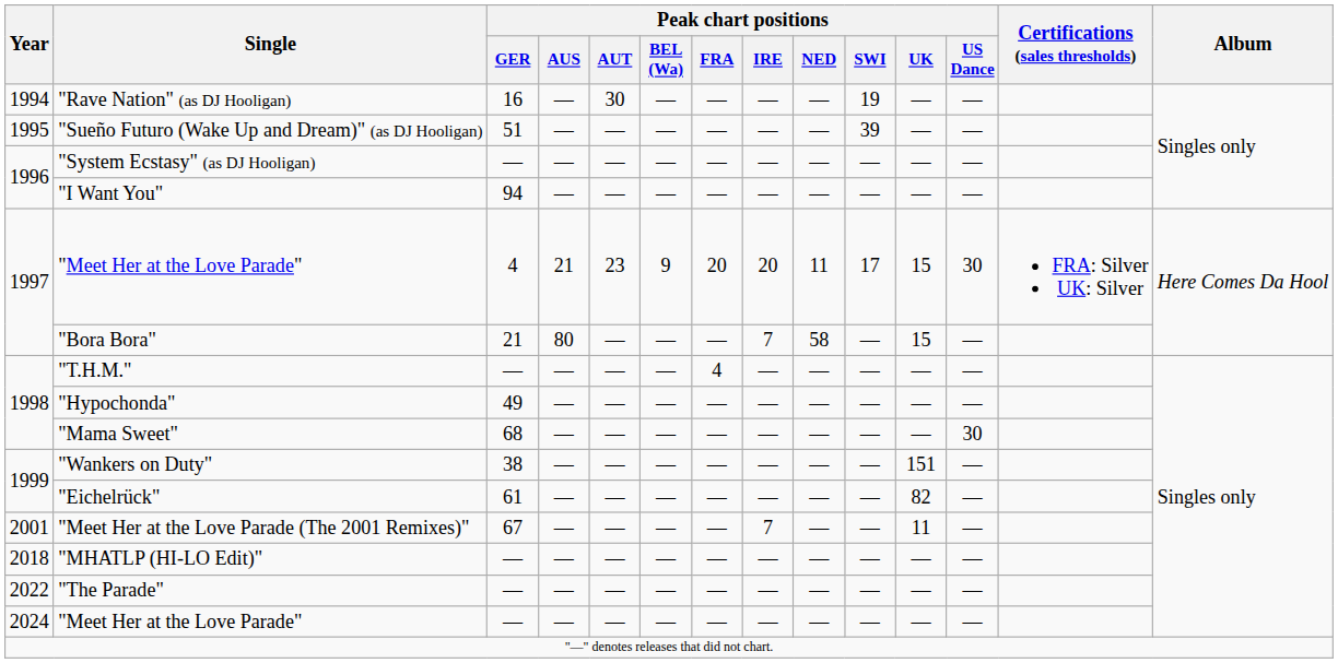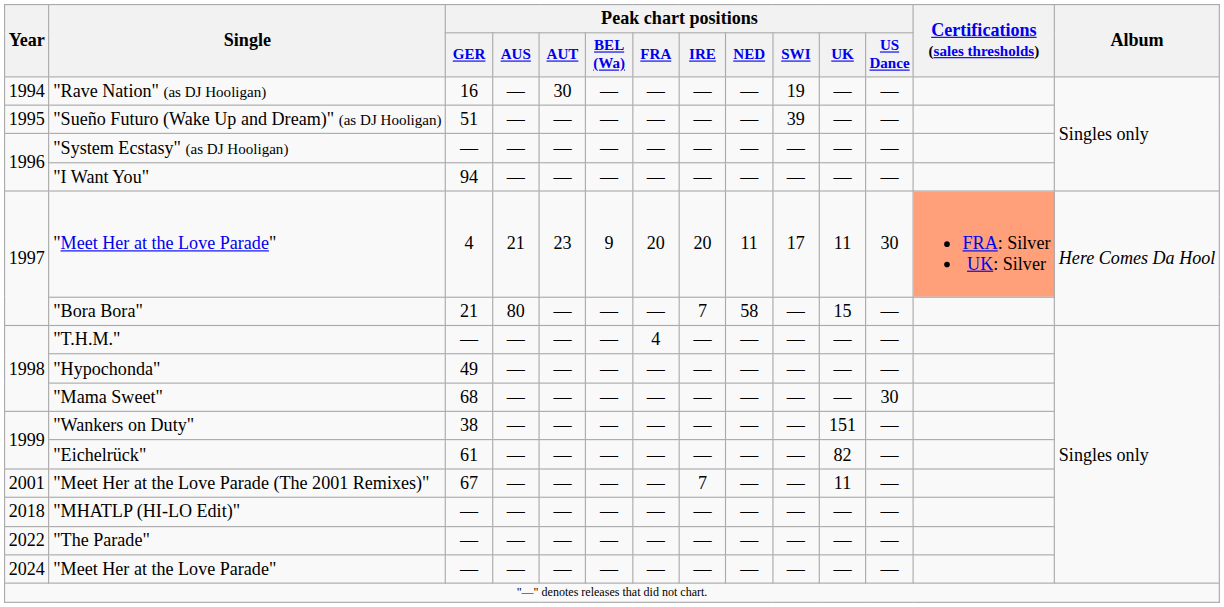 <table class="wikitable" style="text-align:center;">
 <tr>
 <th rowspan="2">Year</th>
 <th rowspan="2">Single</th>
 <th colspan="10">Peak chart positions</th>
 <th rowspan="2"><a href='#'>Certifications</a><br><small>(<a href='#'>sales thresholds</a>)</small></th>
 <th rowspan="2">Album</th>
 </tr>
 <tr style="font-size:smaller;">
 <th width="35"><a href='#'>GER</a><br></th>
 <th width="35"><a href='#'>AUS</a><br></th>
 <th width="35"><a href='#'>AUT</a><br></th>
 <th width="35"><a href='#'>BEL<br>(Wa)</a><br></th>
 <th width="35"><a href='#'>FRA</a><br></th>
 <th width="35"><a href='#'>IRE</a><br></th>
 <th width="35"><a href='#'>NED</a><br></th>
 <th width="35"><a href='#'>SWI</a><br></th>
 <th width="35"><a href='#'>UK</a><br></th>
 <th width="35"><a href='#'>US<br>Dance</a><br></th>
 </tr>
 <tr>
 <td>1994</td>
 <td align="left">"Rave Nation" <small>(as DJ Hooligan)</small></td>
 <td>16</td>
 <td>—</td>
 <td>30</td>
 <td>—</td>
 <td>—</td>
 <td>—</td>
 <td>—</td>
 <td>19</td>
 <td>—</td>
 <td>—</td>
 <td></td>
 <td align="left" rowspan="4">Singles only</td>
 </tr>
 <tr>
 <td>1995</td>
 <td align="left">"Sueño Futuro (Wake Up and Dream)" <small>(as DJ Hooligan)</small></td>
 <td>51</td>
 <td>—</td>
 <td>—</td>
 <td>—</td>
 <td>—</td>
 <td>—</td>
 <td>—</td>
 <td>39</td>
 <td>—</td>
 <td>—</td>
 <td></td>
 </tr>
 <tr>
 <td rowspan="2">1996</td>
 <td align="left">"System Ecstasy" <small>(as DJ Hooligan)</small></td>
 <td>—</td>
 <td>—</td>
 <td>—</td>
 <td>—</td>
 <td>—</td>
 <td>—</td>
 <td>—</td>
 <td>—</td>
 <td>—</td>
 <td>—</td>
 <td></td>
 </tr>
 <tr>
 <td align="left">"I Want You"</td>
 <td>94</td>
 <td>—</td>
 <td>—</td>
 <td>—</td>
 <td>—</td>
 <td>—</td>
 <td>—</td>
 <td>—</td>
 <td>—</td>
 <td>—</td>
 <td></td>
 </tr>
 <tr>
 <td rowspan=2>1997</td>
 <td align="left">"<a href='#'>Meet Her at the Love Parade</a>"</td>
 <td>4</td>
 <td>21</td>
 <td>23</td>
 <td>9</td>
 <td>20</td>
 <td>20</td>
 <td>11</td>
 <td>17</td>
-<td>15</td>
+<td>11</td>
 <td>30</td>
-<td><br><ul><li><a href='#'>FRA</a>: Silver</li><li><a href='#'>UK</a>: Silver</li></ul></td>
+<td style="background: lightsalmon;"><br><ul><li><a href='#'>FRA</a>: Silver</li><li><a href='#'>UK</a>: Silver</li></ul></td>
 <td align="left" rowspan="2"><em>Here Comes Da Hool</em></td>
 </tr>
 <tr>
 <td align="left">"Bora Bora"</td>
 <td>21</td>
 <td>80</td>
 <td>—</td>
 <td>—</td>
 <td>—</td>
 <td>7</td>
 <td>58</td>
 <td>—</td>
 <td>15</td>
 <td>—</td>
 <td></td>
 </tr>
 <tr>
 <td rowspan=3>1998</td>
 <td align="left">"T.H.M."</td>
 <td>—</td>
 <td>—</td>
 <td>—</td>
 <td>—</td>
 <td>4</td>
 <td>—</td>
 <td>—</td>
 <td>—</td>
 <td>—</td>
 <td>—</td>
 <td></td>
 <td align="left" rowspan="9">Singles only</td>
 </tr>
 <tr>
 <td align="left">"Hypochonda"</td>
 <td>49</td>
 <td>—</td>
 <td>—</td>
 <td>—</td>
 <td>—</td>
 <td>—</td>
 <td>—</td>
 <td>—</td>
 <td>—</td>
 <td>—</td>
 <td></td>
 </tr>
 <tr>
 <td align="left">"Mama Sweet"</td>
 <td>68</td>
 <td>—</td>
 <td>—</td>
 <td>—</td>
 <td>—</td>
 <td>—</td>
 <td>—</td>
 <td>—</td>
 <td>—</td>
 <td>30</td>
 <td></td>
 </tr>
 <tr>
 <td rowspan=2>1999</td>
 <td align="left">"Wankers on Duty"</td>
 <td>38</td>
 <td>—</td>
 <td>—</td>
 <td>—</td>
 <td>—</td>
 <td>—</td>
 <td>—</td>
 <td>—</td>
 <td>151</td>
 <td>—</td>
 <td></td>
 </tr>
 <tr>
 <td align="left">"Eichelrück"</td>
 <td>61</td>
 <td>—</td>
 <td>—</td>
 <td>—</td>
 <td>—</td>
 <td>—</td>
 <td>—</td>
 <td>—</td>
 <td>82</td>
 <td>—</td>
 <td></td>
 </tr>
 <tr>
 <td>2001</td>
 <td align="left">"Meet Her at the Love Parade (The 2001 Remixes)"</td>
 <td>67</td>
 <td>—</td>
 <td>—</td>
 <td>—</td>
 <td>—</td>
 <td>7</td>
 <td>—</td>
 <td>—</td>
 <td>11</td>
 <td>—</td>
 <td></td>
 </tr>
 <tr>
 <td>2018</td>
 <td align="left">"MHATLP (HI-LO Edit)" </td>
 <td>—</td>
 <td>—</td>
 <td>—</td>
 <td>—</td>
 <td>—</td>
 <td>—</td>
 <td>—</td>
 <td>—</td>
 <td>—</td>
 <td>—</td>
 <td></td>
 </tr>
 <tr>
 <td>2022</td>
 <td align="left">"The Parade" </td>
 <td>—</td>
 <td>—</td>
 <td>—</td>
 <td>—</td>
 <td>—</td>
 <td>—</td>
 <td>—</td>
 <td>—</td>
 <td>—</td>
 <td>—</td>
 <td></td>
 </tr>
 <tr>
 <td>2024</td>
 <td align="left">"Meet Her at the Love Parade" </td>
 <td>—</td>
 <td>—</td>
 <td>—</td>
 <td>—</td>
 <td>—</td>
 <td>—</td>
 <td>—</td>
 <td>—</td>
 <td>—</td>
 <td>—</td>
 <td></td>
 </tr>
 <tr>
 <td colspan="15" style="font-size:8pt">"—" denotes releases that did not chart.</td>
 </tr>
 </table>
